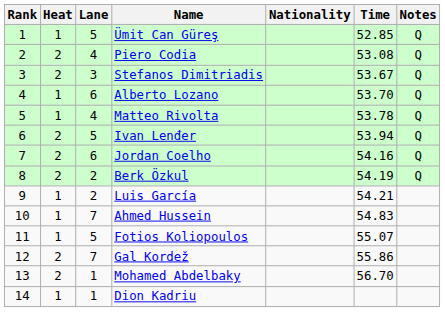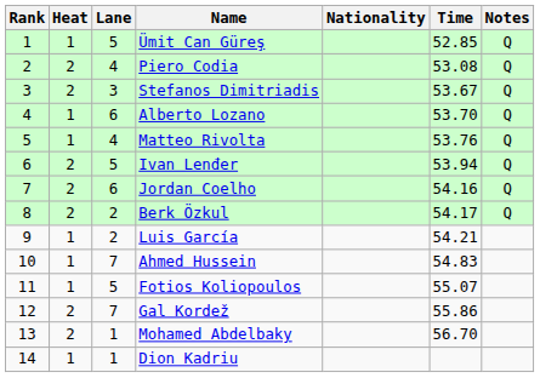 <table class="wikitable sortable" style="text-align:center">
 <tr>
 <th>Rank</th>
 <th>Heat</th>
 <th>Lane</th>
 <th>Name</th>
 <th>Nationality</th>
 <th>Time</th>
 <th>Notes</th>
 </tr>
 <tr bgcolor=ccffcc>
 <td>1</td>
 <td>1</td>
 <td>5</td>
 <td align="left"><a href='#'>Ümit Can Güreş</a></td>
 <td align="left"></td>
 <td>52.85</td>
 <td>Q</td>
 </tr>
 <tr bgcolor=ccffcc>
 <td>2</td>
 <td>2</td>
 <td>4</td>
 <td align="left"><a href='#'>Piero Codia</a></td>
 <td align="left"></td>
 <td>53.08</td>
 <td>Q</td>
 </tr>
 <tr bgcolor=ccffcc>
 <td>3</td>
 <td>2</td>
 <td>3</td>
 <td align="left"><a href='#'>Stefanos Dimitriadis</a></td>
 <td align="left"></td>
 <td>53.67</td>
 <td>Q</td>
 </tr>
 <tr bgcolor=ccffcc>
 <td>4</td>
 <td>1</td>
 <td>6</td>
 <td align="left"><a href='#'>Alberto Lozano</a></td>
 <td align="left"></td>
 <td>53.70</td>
 <td>Q</td>
 </tr>
 <tr bgcolor=ccffcc>
 <td>5</td>
 <td>1</td>
 <td>4</td>
 <td align="left"><a href='#'>Matteo Rivolta</a></td>
 <td align="left"></td>
-<td>53.78</td>
+<td>53.76</td>
 <td>Q</td>
 </tr>
 <tr bgcolor=ccffcc>
 <td>6</td>
 <td>2</td>
 <td>5</td>
 <td align="left"><a href='#'>Ivan Lenđer</a></td>
 <td align="left"></td>
 <td>53.94</td>
 <td>Q</td>
 </tr>
 <tr bgcolor=ccffcc>
 <td>7</td>
 <td>2</td>
 <td>6</td>
 <td align="left"><a href='#'>Jordan Coelho</a></td>
 <td align="left"></td>
 <td>54.16</td>
 <td>Q</td>
 </tr>
 <tr bgcolor=ccffcc>
 <td>8</td>
 <td>2</td>
 <td>2</td>
 <td align="left"><a href='#'>Berk Özkul</a></td>
 <td align="left"></td>
-<td>54.19</td>
+<td>54.17</td>
 <td>Q</td>
 </tr>
 <tr>
 <td>9</td>
 <td>1</td>
 <td>2</td>
 <td align="left"><a href='#'>Luis García</a></td>
 <td align="left"></td>
 <td>54.21</td>
 <td></td>
 </tr>
 <tr>
 <td>10</td>
 <td>1</td>
 <td>7</td>
 <td align="left"><a href='#'>Ahmed Hussein</a></td>
 <td align="left"></td>
 <td>54.83</td>
 <td></td>
 </tr>
 <tr>
 <td>11</td>
 <td>1</td>
 <td>5</td>
 <td align="left"><a href='#'>Fotios Koliopoulos</a></td>
 <td align="left"></td>
 <td>55.07</td>
 <td></td>
 </tr>
 <tr>
 <td>12</td>
 <td>2</td>
 <td>7</td>
 <td align="left"><a href='#'>Gal Kordež</a></td>
 <td align="left"></td>
 <td>55.86</td>
 <td></td>
 </tr>
 <tr>
 <td>13</td>
 <td>2</td>
 <td>1</td>
 <td align="left"><a href='#'>Mohamed Abdelbaky</a></td>
 <td align="left"></td>
 <td>56.70</td>
 <td></td>
 </tr>
 <tr>
 <td>14</td>
 <td>1</td>
 <td>1</td>
 <td align="left"><a href='#'>Dion Kadriu</a></td>
 <td align="left"></td>
 <td></td>
 <td></td>
 </tr>
 </table>
